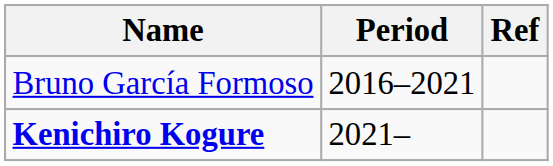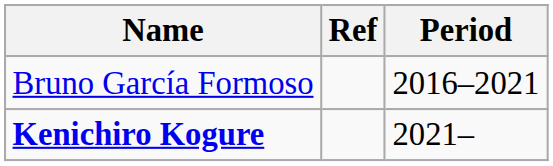 <table class="wikitable" style="text-align: right;">
 <tr>
 <th>Name</th>
+<th>Ref</th>
 <th>Period</th>
-<th>Ref</th>
 </tr>
 <tr>
 <td style="text-align: left;"> <a href='#'>Bruno García Formoso</a></td>
+<td></td>
 <td style="text-align: left;">2016–2021</td>
-<td></td>
 </tr>
 <tr>
 <td style="text-align: left;"> <strong><a href='#'>Kenichiro Kogure</a></strong></td>
+<td></td>
 <td style="text-align: left;">2021–</td>
-<td></td>
 </tr>
 </table>
